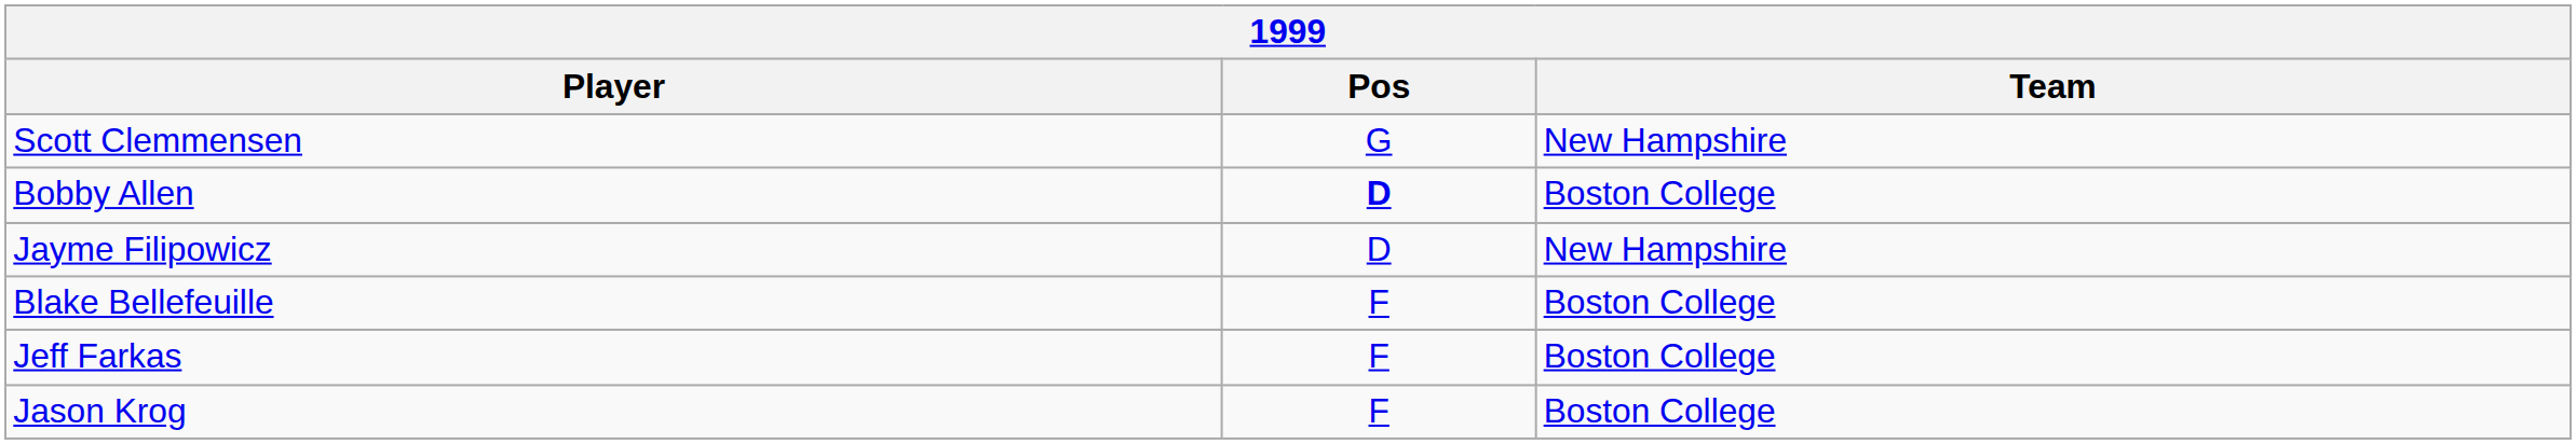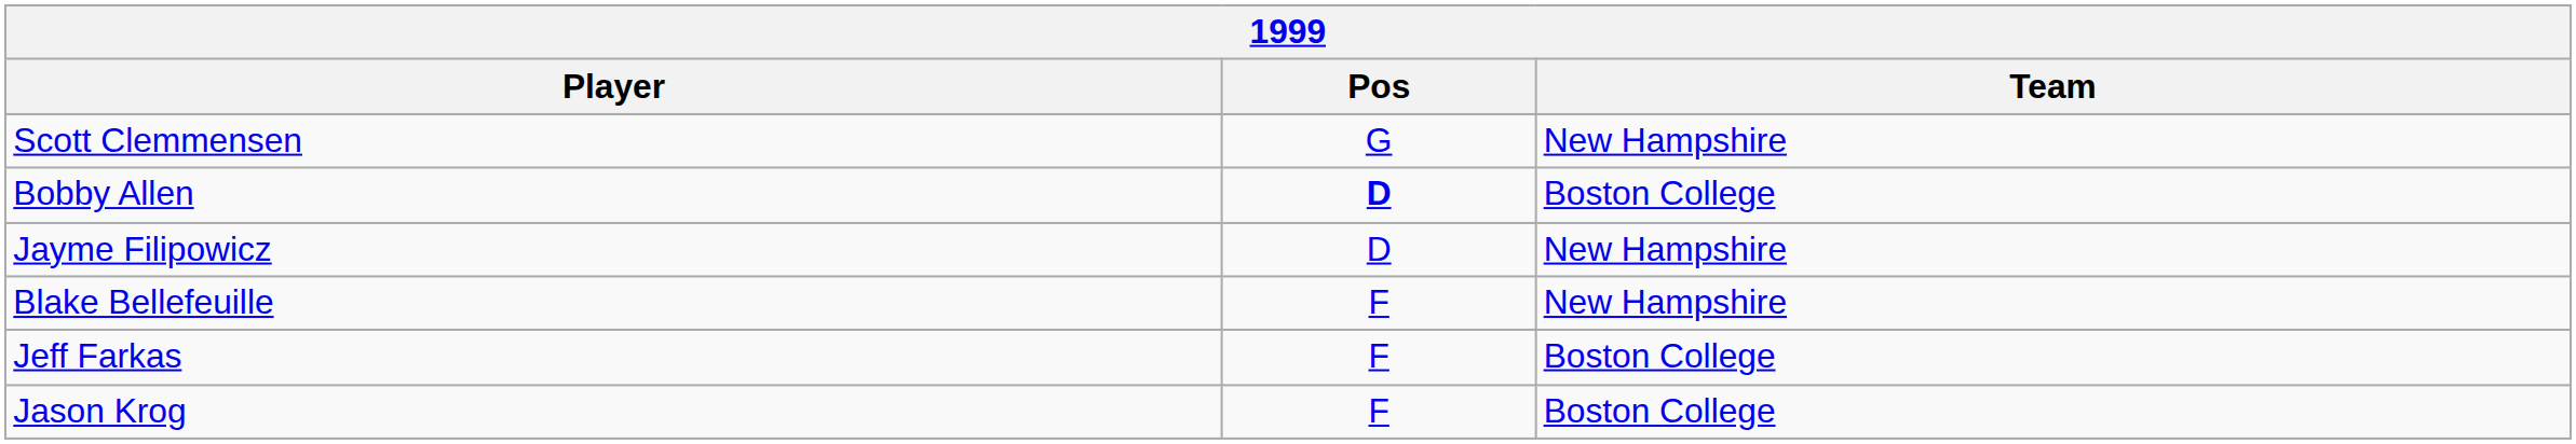 <table class="wikitable" width=95%>
 <tr>
 <th colspan=3><a href='#'>1999</a></th>
 </tr>
 <tr>
 <th>Player</th>
 <th>Pos</th>
 <th>Team</th>
 </tr>
 <tr>
 <td><a href='#'>Scott Clemmensen</a></td>
 <td align=center><a href='#'>G</a></td>
 <td><a href='#'>New Hampshire</a></td>
 </tr>
 <tr>
 <td><a href='#'>Bobby Allen</a></td>
 <td align=center><strong><a href='#'>D</a></strong></td>
 <td><a href='#'>Boston College</a></td>
 </tr>
 <tr>
 <td><a href='#'>Jayme Filipowicz</a></td>
 <td align=center><a href='#'>D</a></td>
 <td><a href='#'>New Hampshire</a></td>
 </tr>
 <tr>
 <td><a href='#'>Blake Bellefeuille</a></td>
 <td align=center><a href='#'>F</a></td>
-<td><a href='#'>Boston College</a></td>
+<td><a href='#'>New Hampshire</a></td>
 </tr>
 <tr>
 <td><a href='#'>Jeff Farkas</a></td>
 <td align=center><a href='#'>F</a></td>
 <td><a href='#'>Boston College</a></td>
 </tr>
 <tr>
 <td><a href='#'>Jason Krog</a></td>
 <td align=center><a href='#'>F</a></td>
 <td><a href='#'>Boston College</a></td>
 </tr>
 </table>
